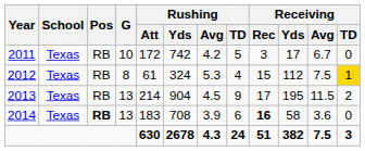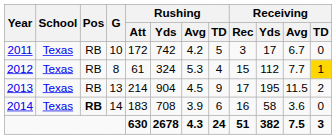 <table class="wikitable"style="text-align:center">
 <tr>
 <th rowspan="2">Year</th>
 <th rowspan="2">School</th>
 <th rowspan="2">Pos</th>
 <th rowspan="2">G</th>
 <th colspan="4">Rushing</th>
 <th colspan="4">Receiving</th>
 </tr>
 <tr>
 <th>Att</th>
 <th>Yds</th>
 <th>Avg</th>
 <th>TD</th>
 <th>Rec</th>
 <th>Yds</th>
 <th>Avg</th>
 <th>TD</th>
 </tr>
 <tr>
 <td><a href='#'>2011</a></td>
 <td><a href='#'>Texas</a></td>
 <td>RB</td>
 <td>10</td>
 <td>172</td>
 <td>742</td>
 <td>4.2</td>
 <td>5</td>
 <td>3</td>
 <td>17</td>
 <td>6.7</td>
 <td>0</td>
 </tr>
 <tr>
 <td><a href='#'>2012</a></td>
 <td><a href='#'>Texas</a></td>
 <td>RB</td>
 <td>8</td>
 <td>61</td>
 <td>324</td>
 <td>5.3</td>
 <td>4</td>
 <td>15</td>
 <td>112</td>
-<td>7.5</td>
+<td>7.7</td>
 <td style="background: gold;">1</td>
 </tr>
 <tr>
 <td><a href='#'>2013</a></td>
 <td><a href='#'>Texas</a></td>
 <td>RB</td>
 <td>13</td>
 <td>214</td>
 <td>904</td>
 <td>4.5</td>
 <td>9</td>
 <td>17</td>
 <td>195</td>
 <td>11.5</td>
 <td>2</td>
 </tr>
 <tr>
 <td><a href='#'>2014</a></td>
 <td><a href='#'>Texas</a></td>
 <td><strong>RB</strong></td>
-<td>13</td>
+<td>14</td>
 <td>183</td>
 <td>708</td>
 <td>3.9</td>
 <td>6</td>
-<td><strong>16</strong></td>
+<td>16</td>
 <td>58</td>
 <td>3.6</td>
 <td>0</td>
 </tr>
 <tr>
 <td colspan="4"></td>
 <td style="font-weight: bold;">630</td>
 <td style="font-weight: bold;">2678</td>
 <td style="font-weight: bold;">4.3</td>
 <td style="font-weight: bold;">24</td>
 <td style="font-weight: bold;">51</td>
 <td style="font-weight: bold;">382</td>
 <td style="font-weight: bold;">7.5</td>
 <td style="font-weight: bold;">3</td>
 </tr>
 </table>
